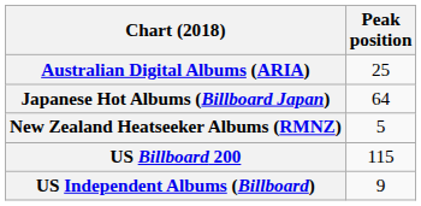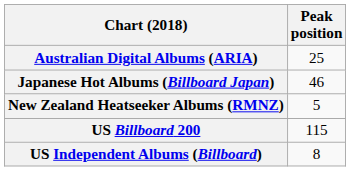 <table class="wikitable sortable plainrowheaders" style="text-align:center">
 <tr>
 <th>Chart (2018)</th>
 <th>Peak<br>position</th>
 </tr>
 <tr>
 <th scope="row"><a href='#'>Australian Digital Albums</a> (<a href='#'>ARIA</a>)</th>
 <td>25</td>
 </tr>
 <tr>
 <th scope="row">Japanese Hot Albums (<em><a href='#'>Billboard Japan</a></em>)</th>
-<td>64</td>
+<td>46</td>
 </tr>
 <tr>
 <th scope="row">New Zealand Heatseeker Albums (<a href='#'>RMNZ</a>)</th>
 <td>5</td>
 </tr>
 <tr>
 </tr>
 <tr>
 </tr>
 <tr>
 <th scope="row">US <a href='#'><em>Billboard</em> 200</a></th>
 <td>115</td>
 </tr>
 <tr>
 <th scope="row">US <a href='#'>Independent Albums</a> (<em><a href='#'>Billboard</a></em>)</th>
-<td>9</td>
+<td>8</td>
 </tr>
 </table>
